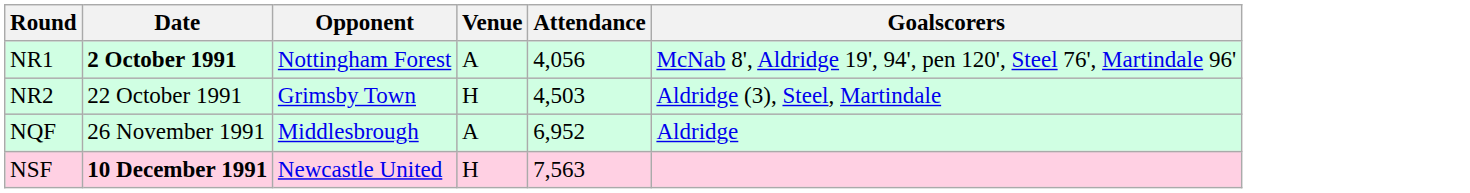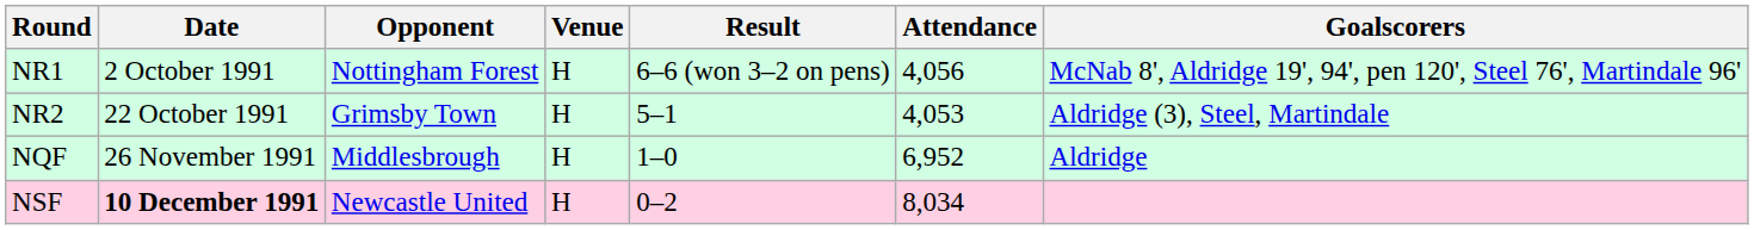 <table class="wikitable">
 <tr>
 <th>Round</th>
 <th>Date</th>
 <th>Opponent</th>
 <th>Venue</th>
+<th>Result</th>
 <th>Attendance</th>
 <th>Goalscorers</th>
 </tr>
 <tr style="background-color: #d0ffe3;">
 <td>NR1</td>
-<td><strong>2 October 1991</strong></td>
+<td>2 October 1991</td>
 <td><a href='#'>Nottingham Forest</a></td>
-<td>A</td>
+<td>H</td>
+<td>6–6 (won 3–2 on pens)</td>
 <td>4,056</td>
 <td><a href='#'>McNab</a> 8', <a href='#'>Aldridge</a> 19', 94', pen 120', <a href='#'>Steel</a> 76', <a href='#'>Martindale</a> 96'</td>
 </tr>
 <tr style="background-color: #d0ffe3;">
 <td>NR2</td>
 <td>22 October 1991</td>
 <td><a href='#'>Grimsby Town</a></td>
 <td>H</td>
-<td>4,503</td>
+<td>5–1</td>
+<td>4,053</td>
 <td><a href='#'>Aldridge</a> (3), <a href='#'>Steel</a>, <a href='#'>Martindale</a></td>
 </tr>
 <tr style="background-color: #d0ffe3;">
 <td>NQF</td>
 <td>26 November 1991</td>
 <td><a href='#'>Middlesbrough</a></td>
-<td>A</td>
+<td>H</td>
+<td>1–0</td>
 <td>6,952</td>
 <td><a href='#'>Aldridge</a></td>
 </tr>
 <tr style="background-color: #ffd0e3;">
 <td>NSF</td>
 <td><strong>10 December 1991</strong></td>
 <td><a href='#'>Newcastle United</a></td>
 <td>H</td>
-<td>7,563</td>
+<td>0–2</td>
+<td>8,034</td>
 <td></td>
 </tr>
 </table>
